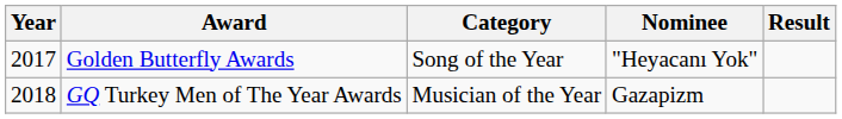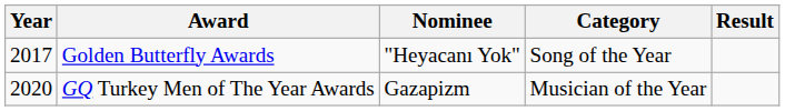 <table class="wikitable">
 <tr>
 <th><strong>Year</strong></th>
 <th>Award</th>
+<th>Nominee</th>
 <th>Category</th>
-<th>Nominee</th>
 <th>Result</th>
 </tr>
 <tr>
 <td>2017</td>
 <td><a href='#'>Golden Butterfly Awards</a></td>
+<td>"Heyacanı Yok"</td>
 <td>Song of the Year</td>
-<td>"Heyacanı Yok"</td>
 <td></td>
 </tr>
 <tr>
-<td>2018</td>
+<td>2020</td>
 <td><em><a href='#'>GQ</a></em> Turkey Men of The Year Awards</td>
+<td>Gazapizm</td>
 <td>Musician of the Year</td>
-<td>Gazapizm</td>
 <td></td>
 </tr>
 </table>
